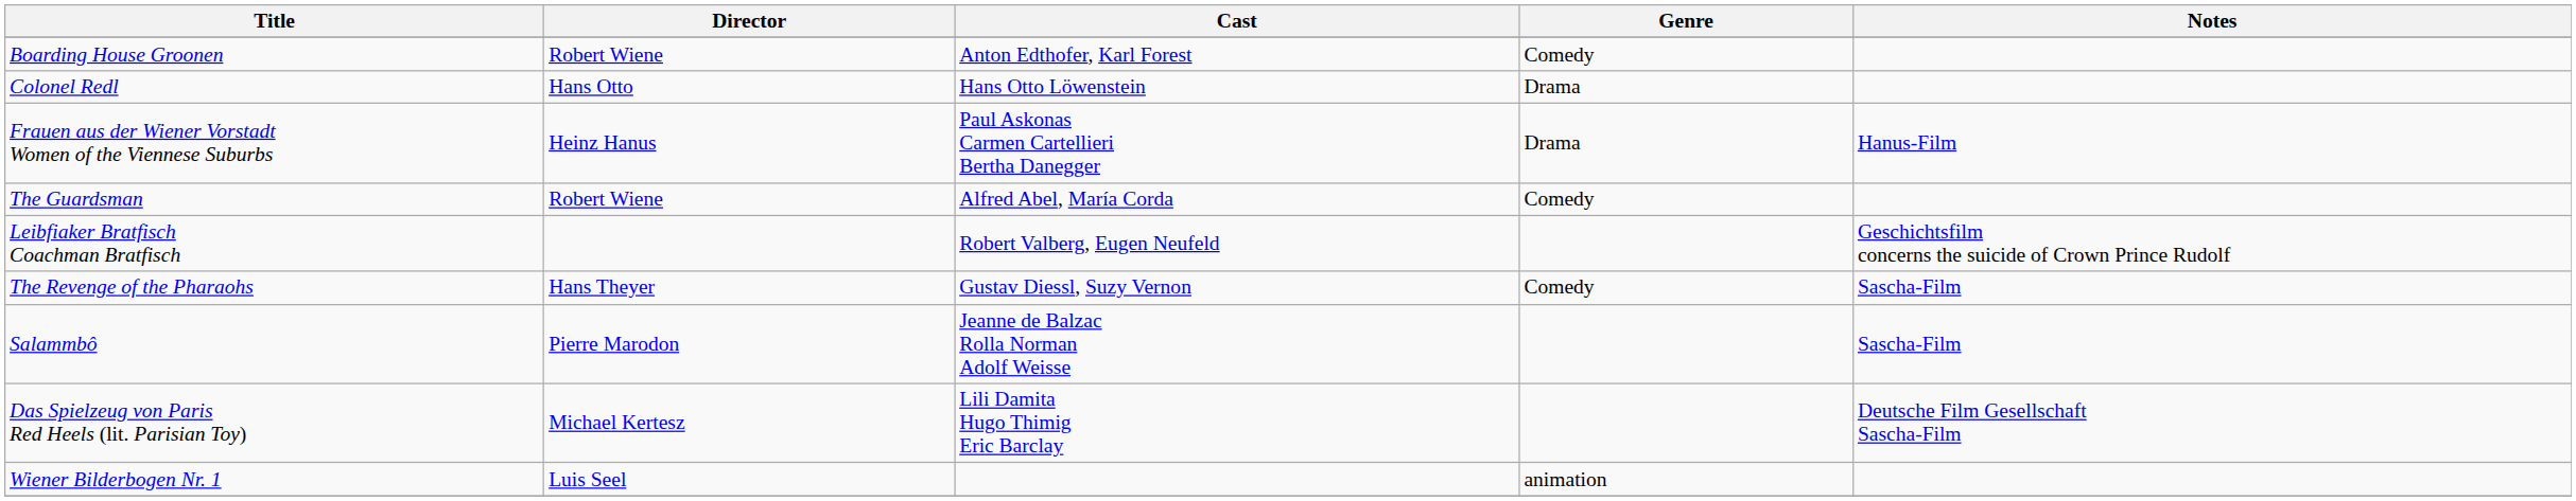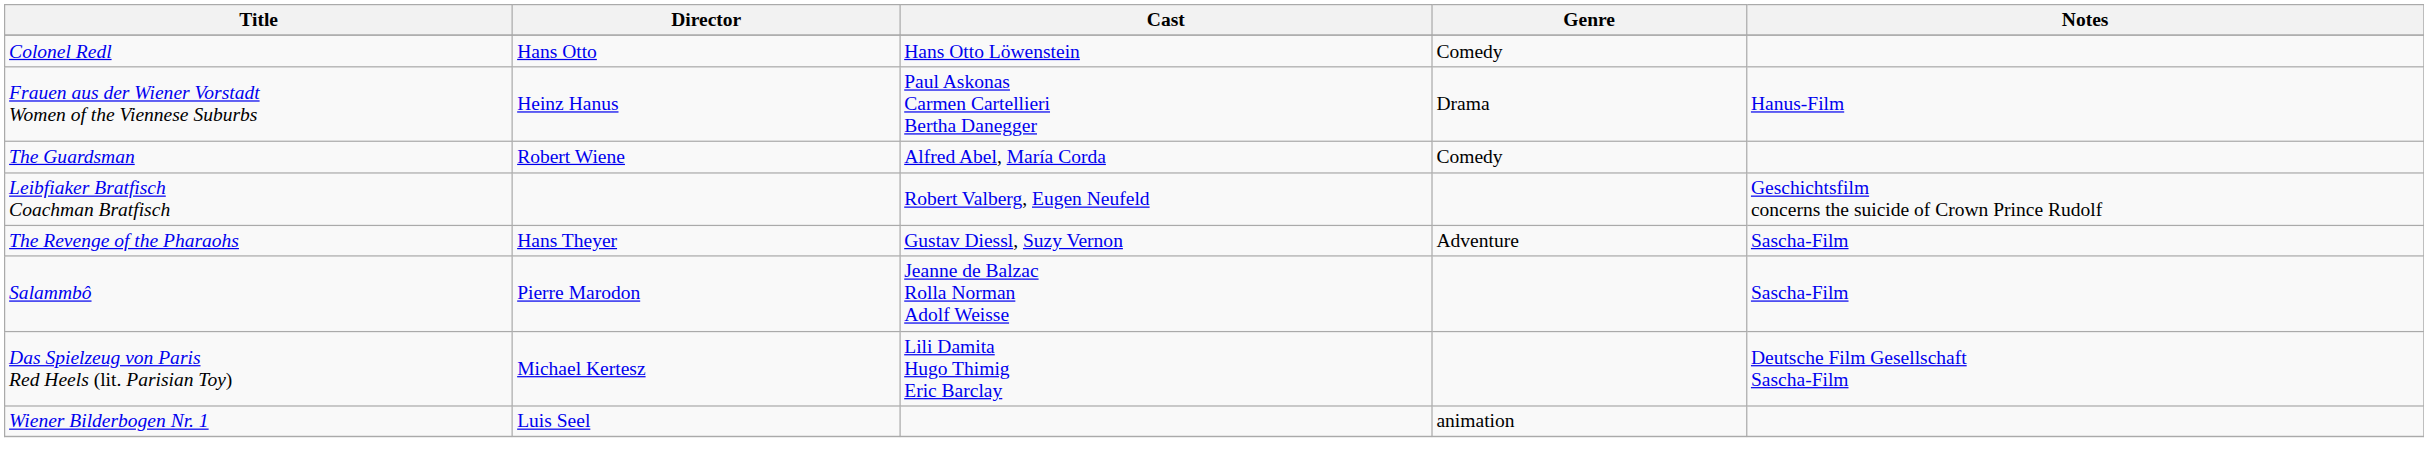 <table class="wikitable" width= "100%">
 <tr>
 <th width=21%>Title</th>
 <th width=16%>Director</th>
 <th width=22%>Cast</th>
 <th width=13%>Genre</th>
 <th width=28%>Notes</th>
 </tr>
 <tr>
 </tr>
 <tr>
-<td><em><a href='#'>Boarding House Groonen</a></em></td>
-<td><a href='#'>Robert Wiene</a></td>
-<td><a href='#'>Anton Edthofer</a>, <a href='#'>Karl Forest</a></td>
-<td>Comedy</td>
-<td></td>
-</tr>
-<tr>
 <td><em><a href='#'>Colonel Redl</a></em></td>
 <td><a href='#'>Hans Otto</a></td>
 <td><a href='#'>Hans Otto Löwenstein</a></td>
-<td>Drama</td>
+<td>Comedy</td>
 <td></td>
 </tr>
 <tr>
 <td><em><a href='#'>Frauen aus der Wiener Vorstadt</a></em><br><em>Women of the Viennese Suburbs</em></td>
 <td><a href='#'>Heinz Hanus</a></td>
 <td><a href='#'>Paul Askonas</a><br><a href='#'>Carmen Cartellieri</a><br><a href='#'>Bertha Danegger</a></td>
 <td>Drama</td>
 <td><a href='#'>Hanus-Film</a></td>
 </tr>
 <tr>
 <td><em><a href='#'>The Guardsman</a></em></td>
 <td><a href='#'>Robert Wiene</a></td>
 <td><a href='#'>Alfred Abel</a>, <a href='#'>María Corda</a></td>
 <td>Comedy</td>
 <td></td>
 </tr>
 <tr>
 <td><em><a href='#'>Leibfiaker Bratfisch</a></em><br><em>Coachman Bratfisch</em></td>
 <td></td>
 <td><a href='#'>Robert Valberg</a>, <a href='#'>Eugen Neufeld</a></td>
 <td></td>
 <td><a href='#'>Geschichtsfilm</a><br>concerns the suicide of Crown Prince Rudolf</td>
 </tr>
 <tr>
 <td><em><a href='#'>The Revenge of the Pharaohs</a></em></td>
 <td><a href='#'>Hans Theyer</a></td>
 <td><a href='#'>Gustav Diessl</a>, <a href='#'>Suzy Vernon</a></td>
-<td>Comedy</td>
+<td>Adventure</td>
 <td><a href='#'>Sascha-Film</a></td>
 </tr>
 <tr>
 <td><em><a href='#'>Salammbô</a></em></td>
 <td><a href='#'>Pierre Marodon</a></td>
 <td><a href='#'>Jeanne de Balzac</a><br><a href='#'>Rolla Norman</a><br><a href='#'>Adolf Weisse</a></td>
 <td></td>
 <td><a href='#'>Sascha-Film</a></td>
 </tr>
 <tr>
 <td><em><a href='#'>Das Spielzeug von Paris</a></em><br><em>Red Heels</em> (lit. <em>Parisian Toy</em>)</td>
 <td><a href='#'>Michael Kertesz</a></td>
 <td><a href='#'>Lili Damita</a><br><a href='#'>Hugo Thimig</a><br><a href='#'>Eric Barclay</a></td>
 <td></td>
 <td><a href='#'>Deutsche Film Gesellschaft</a><br><a href='#'>Sascha-Film</a></td>
 </tr>
 <tr>
 <td><em><a href='#'>Wiener Bilderbogen Nr. 1</a></em></td>
 <td><a href='#'>Luis Seel</a></td>
 <td></td>
 <td>animation</td>
 <td></td>
 </tr>
 <tr>
 </tr>
 </table>
